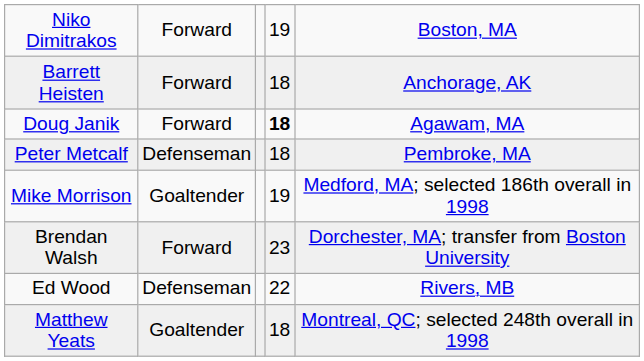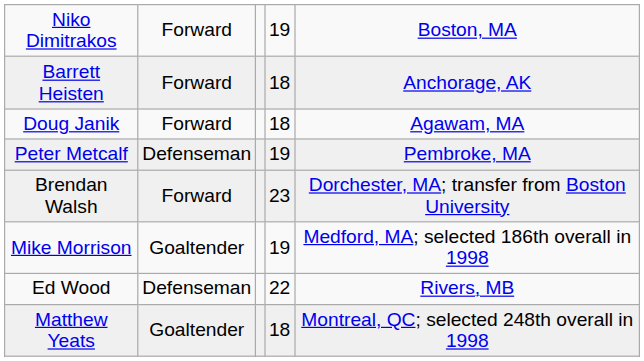 <table class="wikitable" width="60%">
 <tr align="center" bgcolor="">
 <td><a href='#'>Niko Dimitrakos</a></td>
 <td>Forward</td>
 <td></td>
 <td>19</td>
 <td><a href='#'>Boston, MA</a></td>
 </tr>
 <tr align="center" bgcolor="f0f0f0">
 <td><a href='#'>Barrett Heisten</a></td>
 <td>Forward</td>
 <td></td>
 <td>18</td>
 <td><a href='#'>Anchorage, AK</a></td>
 </tr>
 <tr align="center" bgcolor="">
 <td><a href='#'>Doug Janik</a></td>
 <td>Forward</td>
 <td></td>
-<td><strong>18</strong></td>
+<td>18</td>
 <td><a href='#'>Agawam, MA</a></td>
 </tr>
 <tr align="center" bgcolor="f0f0f0">
 <td><a href='#'>Peter Metcalf</a></td>
 <td>Defenseman</td>
 <td></td>
-<td>18</td>
+<td>19</td>
 <td><a href='#'>Pembroke, MA</a></td>
+</tr>
+<tr align="center" bgcolor="f0f0f0">
+<td>Brendan Walsh</td>
+<td>Forward</td>
+<td></td>
+<td>23</td>
+<td><a href='#'>Dorchester, MA</a>; transfer from <a href='#'>Boston University</a></td>
 </tr>
 <tr align="center" bgcolor="">
 <td><a href='#'>Mike Morrison</a></td>
 <td>Goaltender</td>
 <td></td>
 <td>19</td>
 <td><a href='#'>Medford, MA</a>; selected 186th overall in <a href='#'>1998</a></td>
-</tr>
-<tr align="center" bgcolor="f0f0f0">
-<td>Brendan Walsh</td>
-<td>Forward</td>
-<td></td>
-<td>23</td>
-<td><a href='#'>Dorchester, MA</a>; transfer from <a href='#'>Boston University</a></td>
 </tr>
 <tr align="center" bgcolor="">
 <td>Ed Wood</td>
 <td>Defenseman</td>
 <td></td>
 <td>22</td>
 <td><a href='#'>Rivers, MB</a></td>
 </tr>
 <tr align="center" bgcolor="f0f0f0">
 <td><a href='#'>Matthew Yeats</a></td>
 <td>Goaltender</td>
 <td></td>
 <td>18</td>
 <td><a href='#'>Montreal, QC</a>; selected 248th overall in <a href='#'>1998</a></td>
 </tr>
 </table>
